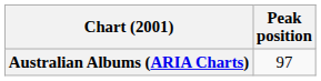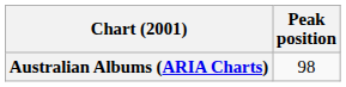 <table class="wikitable sortable plainrowheaders" style="text-align:center">
 <tr>
 <th scope="col">Chart (2001)</th>
 <th scope="col">Peak<br>position</th>
 </tr>
 <tr>
 <th scope="row">Australian Albums (<a href='#'>ARIA Charts</a>)</th>
-<td>97</td>
+<td>98</td>
 </tr>
 </table>
